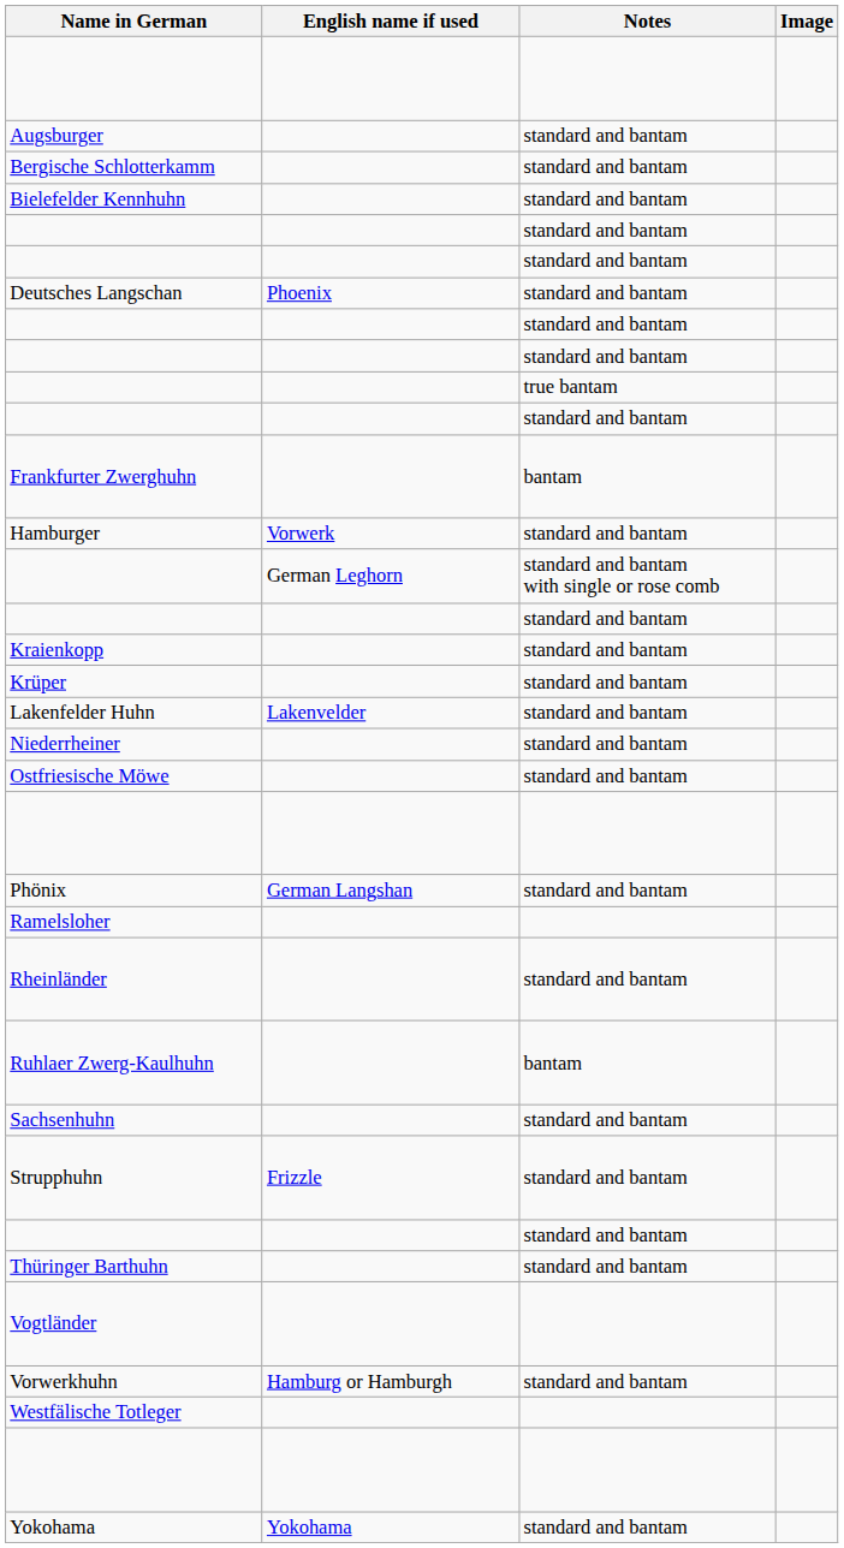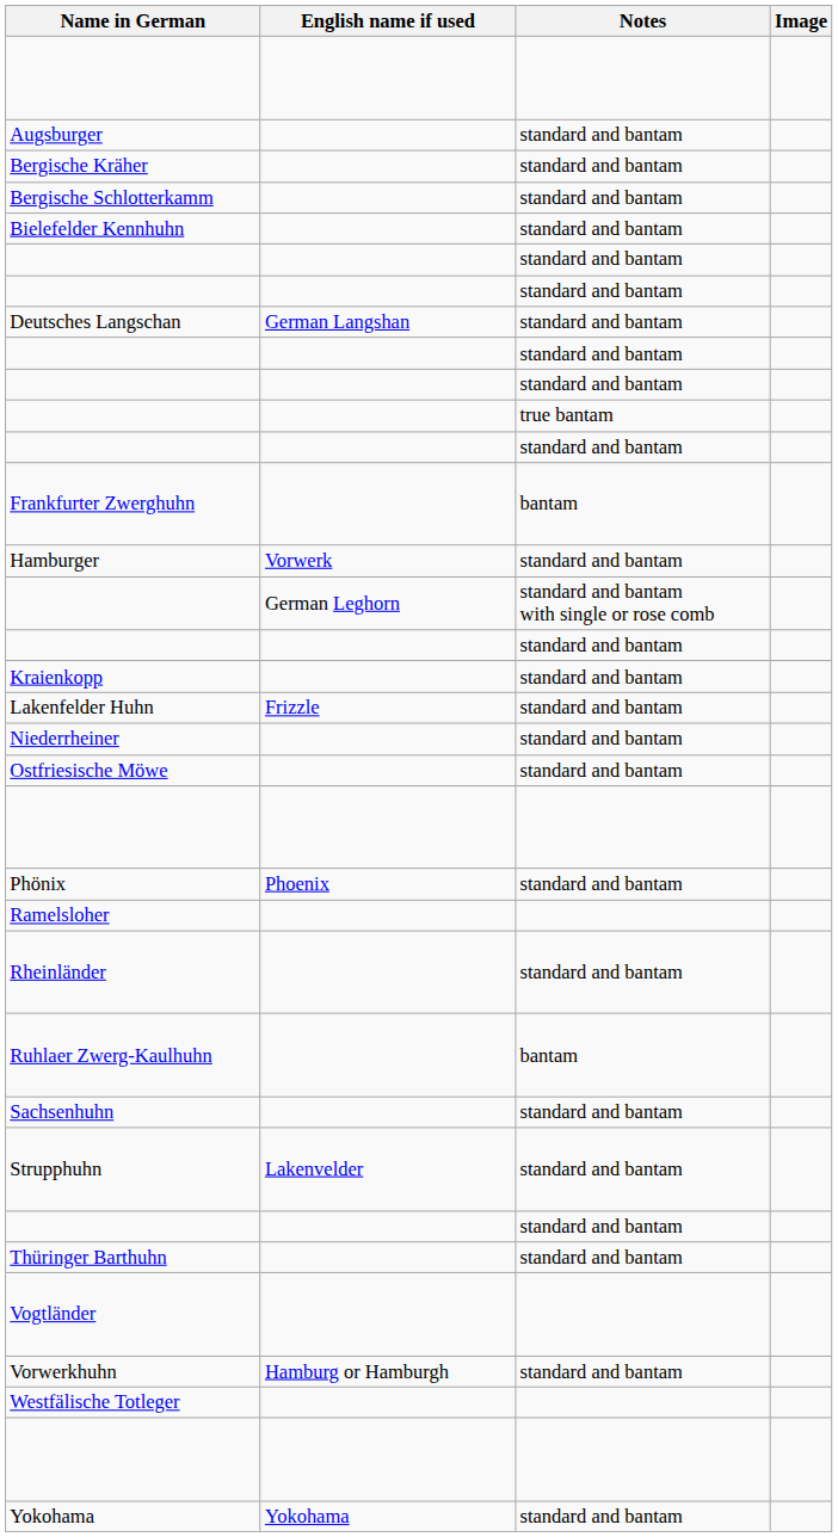 <table class="wikitable sortable">
 <tr>
 <th style="width: 200px;">Name in German</th>
 <th style="width: 200px;">English name if used</th>
 <th style="width: 200px;">Notes</th>
 <th>Image</th>
 </tr>
 <tr>
 <td></td>
 <td></td>
 <td></td>
 <td style="height: 60px;"></td>
 </tr>
 <tr>
 <td><a href='#'>Augsburger</a></td>
+<td></td>
+<td>standard and bantam</td>
+<td></td>
+</tr>
+<tr>
+<td><a href='#'>Bergische Kräher</a></td>
 <td></td>
 <td>standard and bantam</td>
 <td></td>
 </tr>
 <tr>
 <td><a href='#'>Bergische Schlotterkamm</a></td>
 <td></td>
 <td>standard and bantam</td>
 <td></td>
 </tr>
 <tr>
 <td><a href='#'>Bielefelder Kennhuhn</a></td>
 <td></td>
 <td>standard and bantam</td>
 <td></td>
 </tr>
 <tr>
 <td></td>
 <td></td>
 <td>standard and bantam</td>
 <td></td>
 </tr>
 <tr>
 <td></td>
 <td></td>
 <td>standard and bantam</td>
 <td></td>
 </tr>
 <tr>
 <td>Deutsches Langschan</td>
-<td><a href='#'>Phoenix</a></td>
+<td><a href='#'>German Langshan</a></td>
 <td>standard and bantam</td>
 <td></td>
 </tr>
 <tr>
 <td></td>
 <td></td>
 <td>standard and bantam</td>
 <td></td>
 </tr>
 <tr>
 <td></td>
 <td></td>
 <td>standard and bantam</td>
 <td></td>
 </tr>
 <tr>
 <td></td>
 <td></td>
 <td>true bantam</td>
 <td></td>
 </tr>
 <tr>
 <td></td>
 <td></td>
 <td>standard and bantam</td>
 <td><br></td>
 </tr>
 <tr>
 <td><a href='#'>Frankfurter Zwerghuhn</a></td>
 <td></td>
 <td>bantam</td>
 <td style="height: 60px;"></td>
 </tr>
 <tr>
 <td>Hamburger</td>
 <td><a href='#'>Vorwerk</a></td>
 <td>standard and bantam</td>
 <td></td>
 </tr>
 <tr>
 <td></td>
 <td>German <a href='#'>Leghorn</a></td>
 <td>standard and bantam<br>with single or rose comb</td>
 <td></td>
 </tr>
 <tr>
 <td></td>
 <td></td>
 <td>standard and bantam</td>
 <td></td>
 </tr>
 <tr>
 <td><a href='#'>Kraienkopp</a></td>
 <td></td>
 <td>standard and bantam</td>
 <td></td>
 </tr>
 <tr>
-<td><a href='#'>Krüper</a></td>
-<td></td>
-<td>standard and bantam</td>
-<td></td>
-</tr>
-<tr>
 <td>Lakenfelder Huhn</td>
-<td><a href='#'>Lakenvelder</a></td>
+<td><a href='#'>Frizzle</a></td>
 <td>standard and bantam</td>
 <td></td>
 </tr>
 <tr>
 <td><a href='#'>Niederrheiner</a></td>
 <td></td>
 <td>standard and bantam</td>
 <td></td>
 </tr>
 <tr>
 <td><a href='#'>Ostfriesische Möwe</a></td>
 <td></td>
 <td>standard and bantam</td>
 <td></td>
 </tr>
 <tr>
 <td></td>
 <td></td>
 <td></td>
 <td style="height: 60px;"></td>
 </tr>
 <tr>
 <td>Phönix</td>
-<td><a href='#'>German Langshan</a></td>
+<td><a href='#'>Phoenix</a></td>
 <td>standard and bantam</td>
 <td></td>
 </tr>
 <tr>
 <td><a href='#'>Ramelsloher</a></td>
 <td></td>
 <td></td>
 <td></td>
 </tr>
 <tr>
 <td><a href='#'>Rheinländer</a></td>
 <td></td>
 <td>standard and bantam</td>
 <td style="height: 60px;"></td>
 </tr>
 <tr>
 <td><a href='#'>Ruhlaer Zwerg-Kaulhuhn</a></td>
 <td></td>
 <td>bantam</td>
 <td style="height: 60px;"></td>
 </tr>
 <tr>
 <td><a href='#'>Sachsenhuhn</a></td>
 <td></td>
 <td>standard and bantam</td>
 <td></td>
 </tr>
 <tr>
 <td>Strupphuhn</td>
-<td><a href='#'>Frizzle</a></td>
+<td><a href='#'>Lakenvelder</a></td>
 <td>standard and bantam</td>
 <td style="height: 60px;"></td>
 </tr>
 <tr>
 <td></td>
 <td></td>
 <td>standard and bantam</td>
 <td></td>
 </tr>
 <tr>
 <td><a href='#'>Thüringer Barthuhn</a></td>
 <td></td>
 <td>standard and bantam</td>
 <td></td>
 </tr>
 <tr>
 <td><a href='#'>Vogtländer</a></td>
 <td></td>
 <td></td>
 <td style="height: 60px;"></td>
 </tr>
 <tr>
 <td>Vorwerkhuhn</td>
 <td><a href='#'>Hamburg</a> or Hamburgh</td>
 <td>standard and bantam</td>
 <td></td>
 </tr>
 <tr>
 <td><a href='#'>Westfälische Totleger</a></td>
 <td></td>
 <td></td>
 <td></td>
 </tr>
 <tr>
 <td></td>
 <td></td>
 <td></td>
 <td style="height: 60px;"></td>
 </tr>
 <tr>
 <td>Yokohama</td>
 <td><a href='#'>Yokohama</a></td>
 <td>standard and bantam</td>
 <td></td>
 </tr>
 <tr>
 </tr>
 </table>
